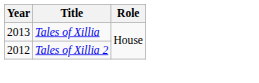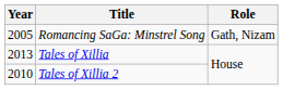 <table class="wikitable">
 <tr>
 <th>Year</th>
 <th>Title</th>
 <th>Role</th>
 </tr>
 <tr>
+<td>2005</td>
+<td><em>Romancing SaGa: Minstrel Song</em></td>
+<td>Gath, Nizam</td>
+</tr>
+<tr>
 <td>2013</td>
 <td><em><a href='#'>Tales of Xillia</a></em></td>
 <td rowspan="2">House</td>
 </tr>
 <tr>
-<td>2012</td>
+<td>2010</td>
 <td><em><a href='#'>Tales of Xillia 2</a></em></td>
 </tr>
 </table>
